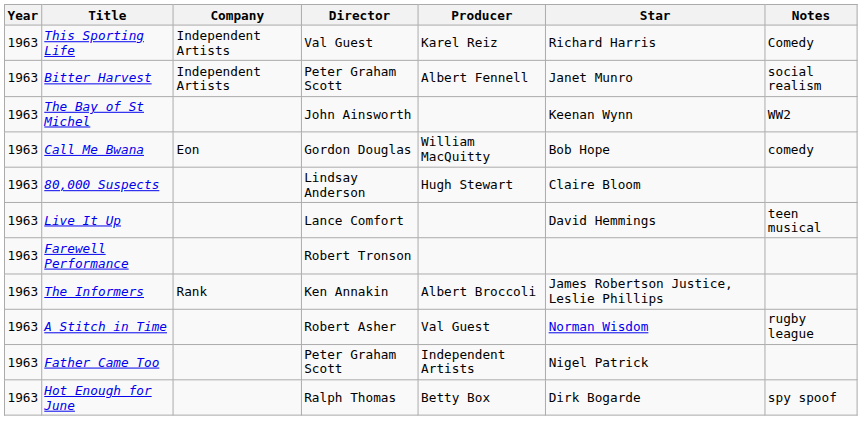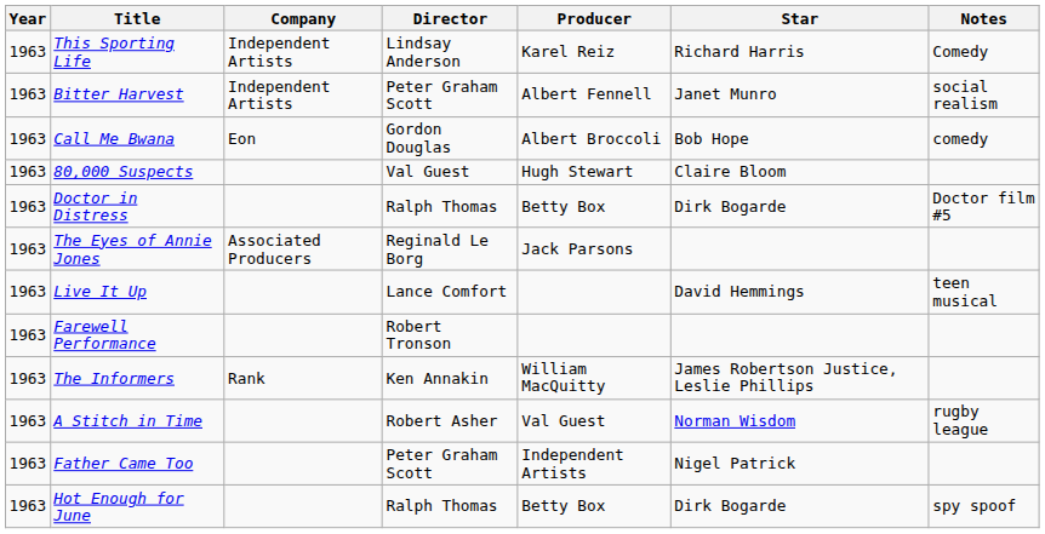 <table class="wikitable sortable">
 <tr>
 <th>Year</th>
 <th>Title</th>
 <th>Company</th>
 <th>Director</th>
 <th>Producer</th>
 <th>Star</th>
 <th>Notes</th>
 </tr>
 <tr>
 <td>1963</td>
 <td><em><a href='#'>This Sporting Life</a></em></td>
 <td>Independent Artists</td>
-<td>Val Guest</td>
+<td>Lindsay Anderson</td>
 <td>Karel Reiz</td>
 <td>Richard Harris</td>
 <td>Comedy</td>
 </tr>
 <tr>
 <td>1963</td>
 <td><em><a href='#'>Bitter Harvest</a></em></td>
 <td>Independent Artists</td>
 <td>Peter Graham Scott</td>
 <td>Albert Fennell</td>
 <td>Janet Munro</td>
 <td>social realism</td>
 </tr>
 <tr>
 <td>1963</td>
-<td><em><a href='#'>The Bay of St Michel</a></em></td>
-<td></td>
-<td>John Ainsworth</td>
-<td></td>
-<td>Keenan Wynn</td>
-<td>WW2</td>
-</tr>
-<tr>
-<td>1963</td>
 <td><em><a href='#'>Call Me Bwana</a></em></td>
 <td>Eon</td>
 <td>Gordon Douglas</td>
-<td>William MacQuitty</td>
+<td>Albert Broccoli</td>
 <td>Bob Hope</td>
 <td>comedy</td>
 </tr>
 <tr>
 <td>1963</td>
 <td><em><a href='#'>80,000 Suspects</a></em></td>
 <td></td>
-<td>Lindsay Anderson</td>
+<td>Val Guest</td>
 <td>Hugh Stewart</td>
 <td>Claire Bloom</td>
+<td></td>
+</tr>
+<tr>
+<td>1963</td>
+<td><em><a href='#'>Doctor in Distress</a></em></td>
+<td></td>
+<td>Ralph Thomas</td>
+<td>Betty Box</td>
+<td>Dirk Bogarde</td>
+<td>Doctor film #5</td>
+</tr>
+<tr>
+<td>1963</td>
+<td><em><a href='#'>The Eyes of Annie Jones</a></em></td>
+<td>Associated Producers</td>
+<td>Reginald Le Borg</td>
+<td>Jack Parsons</td>
+<td></td>
 <td></td>
 </tr>
 <tr>
 <td>1963</td>
 <td><em><a href='#'>Live It Up</a></em></td>
 <td></td>
 <td>Lance Comfort</td>
 <td></td>
 <td>David Hemmings</td>
 <td>teen musical</td>
 </tr>
 <tr>
 <td>1963</td>
 <td><em><a href='#'>Farewell Performance</a></em></td>
 <td></td>
 <td>Robert Tronson</td>
 <td></td>
 <td></td>
 <td></td>
 </tr>
 <tr>
 <td>1963</td>
 <td><em><a href='#'>The Informers</a></em></td>
 <td>Rank</td>
 <td>Ken Annakin</td>
-<td>Albert Broccoli</td>
+<td>William MacQuitty</td>
 <td>James Robertson Justice, Leslie Phillips</td>
 <td></td>
 </tr>
 <tr>
 <td>1963</td>
 <td><em><a href='#'>A Stitch in Time</a></em></td>
 <td></td>
 <td>Robert Asher</td>
 <td>Val Guest</td>
 <td><a href='#'>Norman Wisdom</a></td>
 <td>rugby league</td>
 </tr>
 <tr>
 <td>1963</td>
 <td><em><a href='#'>Father Came Too</a></em></td>
 <td></td>
 <td>Peter Graham Scott</td>
 <td>Independent Artists</td>
 <td>Nigel Patrick</td>
 <td></td>
 </tr>
 <tr>
 <td>1963</td>
 <td><em><a href='#'>Hot Enough for June</a></em></td>
 <td></td>
 <td>Ralph Thomas</td>
 <td>Betty Box</td>
 <td>Dirk Bogarde</td>
 <td>spy spoof</td>
 </tr>
 </table>
